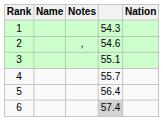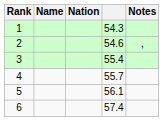 <table class="wikitable sortable" style="text-align:center">
 <tr>
 <th scope="col">Rank</th>
 <th scope="col">Name</th>
+<th scope="col">Nation</th>
+<th scope="col"></th>
 <th scope="col">Notes</th>
-<th scope="col"></th>
-<th scope="col">Nation</th>
 </tr>
 <tr bgcolor=ccffcc>
 <td>1</td>
 <td style="text-align:left"></td>
+<td style="text-align:left"></td>
+<td>54.3 </td>
 <td></td>
-<td>54.3 </td>
-<td style="text-align:left"></td>
 </tr>
 <tr bgcolor=ccffcc>
 <td>2</td>
 <td style="text-align:left"></td>
+<td style="text-align:left"></td>
+<td>54.6 </td>
 <td>, </td>
-<td>54.6 </td>
-<td style="text-align:left"></td>
 </tr>
 <tr bgcolor=ccffcc>
 <td>3</td>
 <td style="text-align:left"></td>
+<td style="text-align:left"></td>
+<td>55.4 </td>
 <td></td>
-<td>55.1 </td>
-<td style="text-align:left"></td>
 </tr>
 <tr>
 <td>4</td>
 <td style="text-align:left"></td>
+<td style="text-align:left"></td>
+<td>55.7 </td>
 <td></td>
-<td>55.7 </td>
-<td style="text-align:left"></td>
 </tr>
 <tr>
 <td>5</td>
 <td style="text-align:left"></td>
+<td style="text-align:left"></td>
+<td>56.1 </td>
 <td></td>
-<td>56.4 </td>
-<td style="text-align:left"></td>
 </tr>
 <tr>
 <td>6</td>
 <td style="text-align:left"></td>
+<td style="text-align:left"></td>
+<td>57.4 </td>
 <td></td>
-<td style="background: lightgrey;">57.4 </td>
-<td style="text-align:left"></td>
 </tr>
 </table>
